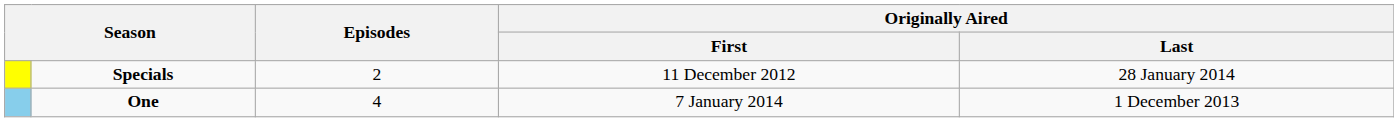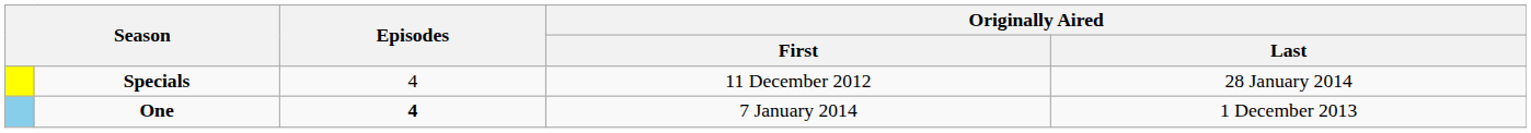 <table class="wikitable" style="text-align:center; width:100%;">
 <tr>
 <th rowspan="2" colspan="2" scope="col">Season</th>
 <th rowspan="2" scope="col">Episodes</th>
 <th colspan="2" scope="col">Originally Aired</th>
 </tr>
 <tr>
 <th scope="col">First</th>
 <th scope="col">Last</th>
 </tr>
 <tr>
 <td bgcolor="yellow" height="10px"></td>
 <td><strong>Specials</strong></td>
-<td>2</td>
+<td>4</td>
 <td>11 December 2012</td>
 <td>28 January 2014</td>
 </tr>
 <tr>
 <td bgcolor="skyblue" height="10px"></td>
 <td><strong>One</strong></td>
-<td>4</td>
+<td><strong>4</strong></td>
 <td>7 January 2014</td>
 <td>1 December 2013</td>
 </tr>
 </table>
